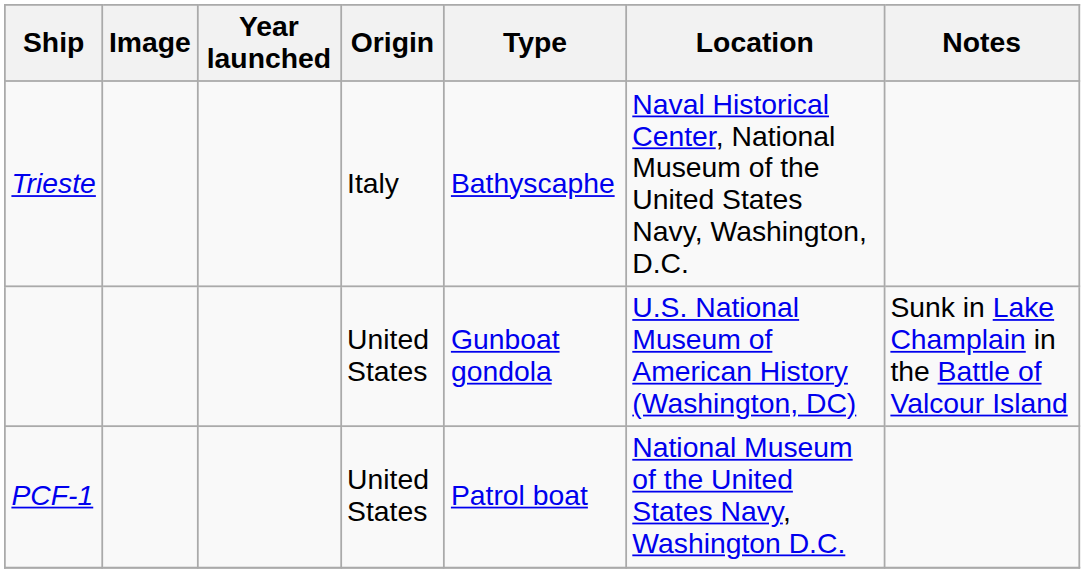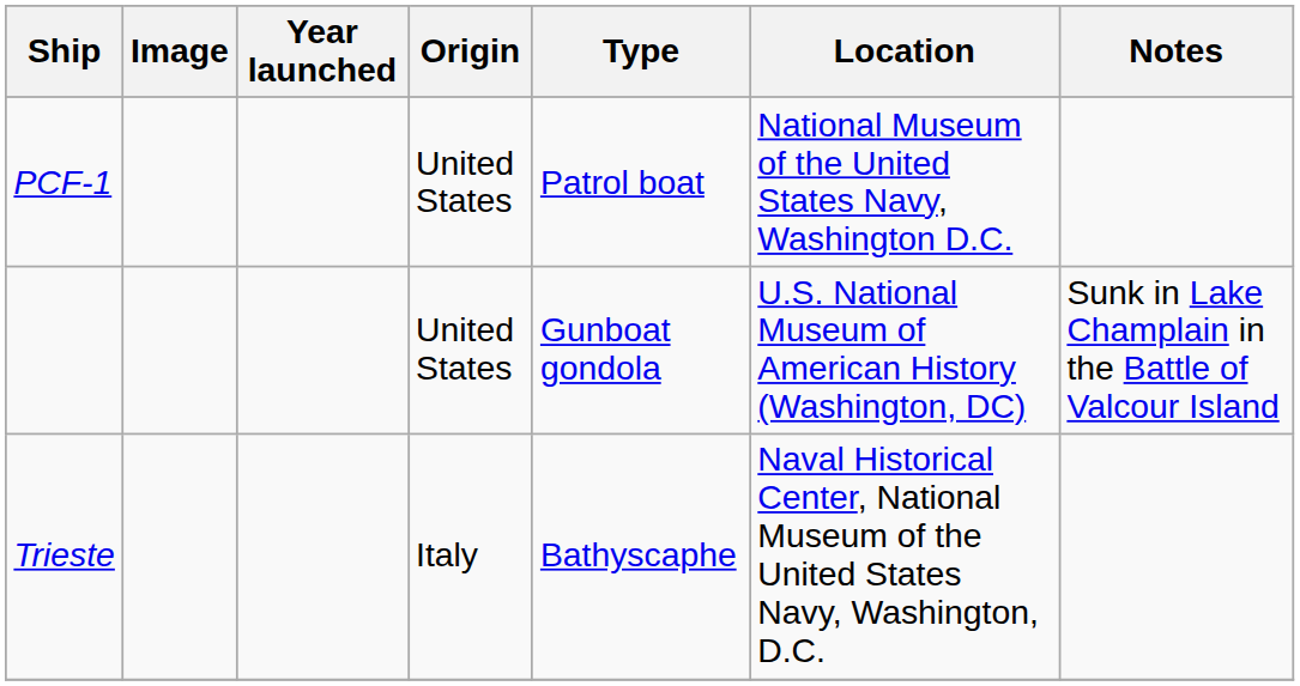 <table class="wikitable sortable">
 <tr>
 <th>Ship</th>
 <th>Image</th>
 <th>Year launched</th>
 <th>Origin</th>
 <th>Type</th>
 <th>Location</th>
 <th>Notes</th>
 </tr>
 <tr>
-<td data-sort-value=Trieste 1><em><a href='#'>Trieste</a></em></td>
+<td><em><a href='#'>PCF-1</a></em></td>
 <td></td>
 <td></td>
-<td> Italy</td>
-<td><a href='#'>Bathyscaphe</a></td>
-<td><a href='#'>Naval Historical Center</a>, National Museum of the United States Navy, Washington, D.C.</td>
+<td> United States</td>
+<td><a href='#'>Patrol boat</a></td>
+<td><a href='#'>National Museum of the United States Navy</a>, <a href='#'>Washington D.C.</a></td>
 <td></td>
 </tr>
 <tr>
 <td data-sort-value=Philadelphia></td>
 <td></td>
 <td></td>
 <td> United States</td>
 <td><a href='#'>Gunboat</a> <a href='#'>gondola</a></td>
 <td><a href='#'>U.S. National Museum of American History (Washington, DC)</a></td>
 <td>Sunk in <a href='#'>Lake Champlain</a> in the <a href='#'>Battle of Valcour Island</a></td>
 </tr>
 <tr>
-<td><em><a href='#'>PCF-1</a></em></td>
+<td data-sort-value=Trieste 1><em><a href='#'>Trieste</a></em></td>
 <td></td>
 <td></td>
-<td> United States</td>
-<td><a href='#'>Patrol boat</a></td>
-<td><a href='#'>National Museum of the United States Navy</a>, <a href='#'>Washington D.C.</a></td>
+<td> Italy</td>
+<td><a href='#'>Bathyscaphe</a></td>
+<td><a href='#'>Naval Historical Center</a>, National Museum of the United States Navy, Washington, D.C.</td>
 <td></td>
 </tr>
 <tr>
 </tr>
 </table>
